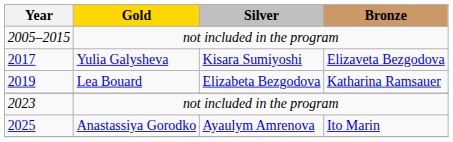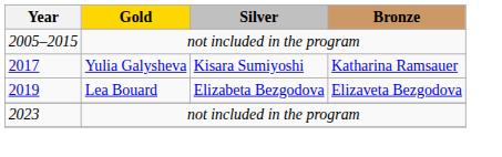 <table class="wikitable">
 <tr>
 <th>Year</th>
 <td align=center bgcolor=gold><strong>Gold</strong></td>
 <td align=center bgcolor=silver><strong>Silver</strong></td>
 <td align=center bgcolor=cc9966><strong>Bronze</strong></td>
 </tr>
 <tr>
 <td><em>2005–2015</em></td>
 <td colspan=3 align=center><em>not included in the program</em></td>
 </tr>
 <tr>
 <td><a href='#'>2017</a></td>
 <td> <a href='#'>Yulia Galysheva</a></td>
 <td> <a href='#'>Kisara Sumiyoshi</a></td>
-<td> <a href='#'>Elizaveta Bezgodova</a></td>
+<td> <a href='#'>Katharina Ramsauer</a></td>
 </tr>
 <tr>
 <td><a href='#'>2019</a></td>
 <td> <a href='#'>Lea Bouard</a></td>
 <td> <a href='#'>Elizabeta Bezgodova</a></td>
-<td> <a href='#'>Katharina Ramsauer</a></td>
+<td> <a href='#'>Elizaveta Bezgodova</a></td>
 </tr>
 <tr>
 </tr>
 <tr>
 <td><em>2023</em></td>
 <td colspan=3 align=center><em>not included in the program</em></td>
 </tr>
 <tr>
-<td><a href='#'>2025</a></td>
-<td> <a href='#'>Anastassiya Gorodko</a></td>
-<td> <a href='#'>Ayaulym Amrenova</a></td>
-<td> <a href='#'>Ito Marin</a></td>
-</tr>
-<tr>
 </tr>
 </table>
